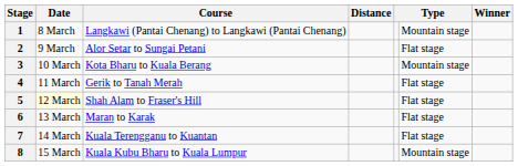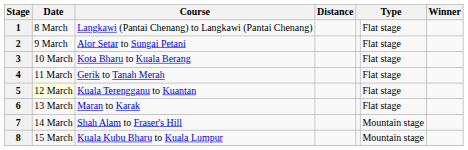 <table class="wikitable">
 <tr>
 <th>Stage</th>
 <th>Date</th>
 <th>Course</th>
 <th>Distance</th>
 <th colspan=2>Type</th>
 <th>Winner</th>
 </tr>
 <tr>
 <th scope=row>1</th>
 <td>8 March</td>
 <td><a href='#'>Langkawi</a> (Pantai Chenang) to Langkawi (Pantai Chenang)</td>
 <td></td>
 <td></td>
-<td>Mountain stage</td>
+<td>Flat stage</td>
 <td></td>
 </tr>
 <tr>
 <th scope=row>2</th>
 <td>9 March</td>
 <td><a href='#'>Alor Setar</a> to <a href='#'>Sungai Petani</a></td>
 <td></td>
 <td></td>
 <td>Flat stage</td>
 <td></td>
 </tr>
 <tr>
 <th scope=row>3</th>
 <td>10 March</td>
 <td><a href='#'>Kota Bharu</a> to <a href='#'>Kuala Berang</a></td>
 <td style="text-align:center;"></td>
 <td></td>
-<td>Mountain stage</td>
+<td>Flat stage</td>
 <td></td>
 </tr>
 <tr>
 <th scope=row>4</th>
 <td>11 March</td>
 <td><a href='#'>Gerik</a> to <a href='#'>Tanah Merah</a></td>
 <td></td>
 <td></td>
 <td>Flat stage</td>
 <td></td>
 </tr>
 <tr>
 <th scope=row>5</th>
 <td style="background: lightyellow;">12 March</td>
-<td><a href='#'>Shah Alam</a> to <a href='#'>Fraser's Hill</a></td>
+<td><a href='#'>Kuala Terengganu</a> to <a href='#'>Kuantan</a></td>
 <td></td>
 <td></td>
 <td>Flat stage</td>
 <td></td>
 </tr>
 <tr>
 <th scope=row>6</th>
 <td>13 March</td>
 <td><a href='#'>Maran</a> to <a href='#'>Karak</a></td>
 <td></td>
 <td></td>
 <td>Flat stage</td>
 <td></td>
 </tr>
 <tr>
 <th scope=row>7</th>
 <td>14 March</td>
-<td><a href='#'>Kuala Terengganu</a> to <a href='#'>Kuantan</a></td>
+<td><a href='#'>Shah Alam</a> to <a href='#'>Fraser's Hill</a></td>
 <td></td>
 <td></td>
-<td>Flat stage</td>
+<td>Mountain stage</td>
 <td></td>
 </tr>
 <tr>
 <th scope=row>8</th>
 <td>15 March</td>
 <td><a href='#'>Kuala Kubu Bharu</a> to <a href='#'>Kuala Lumpur</a></td>
 <td></td>
 <td></td>
 <td>Mountain stage</td>
 <td></td>
 </tr>
 </table>
